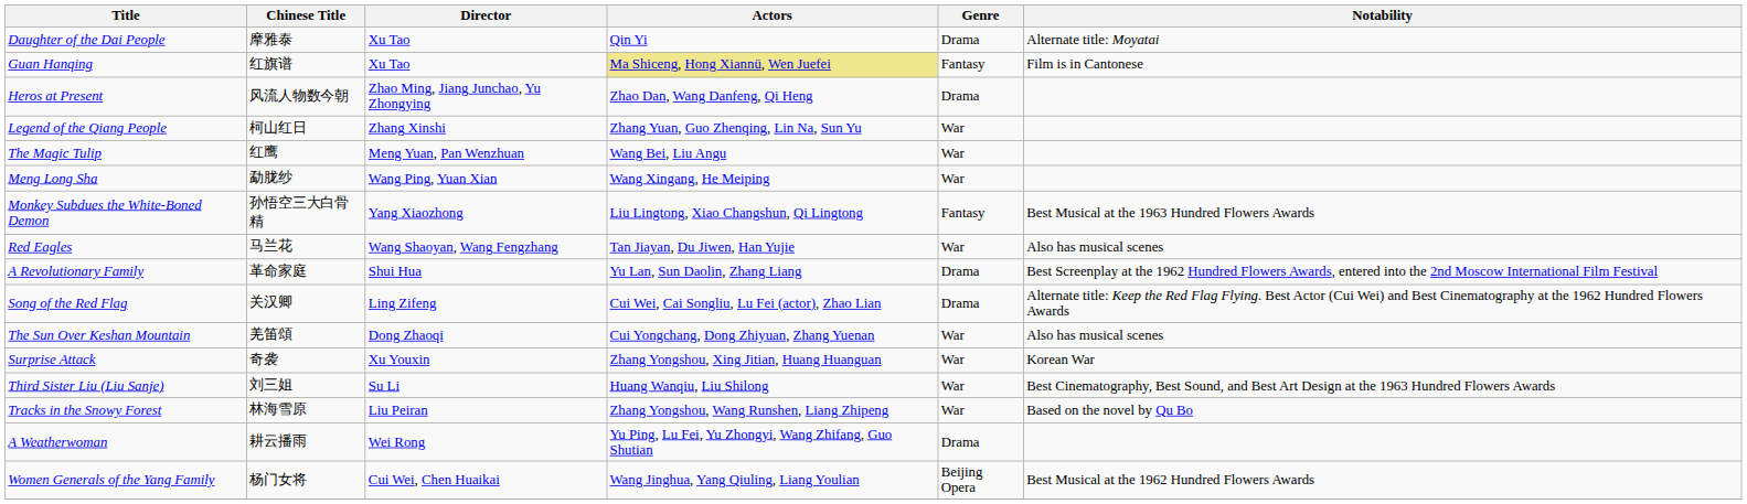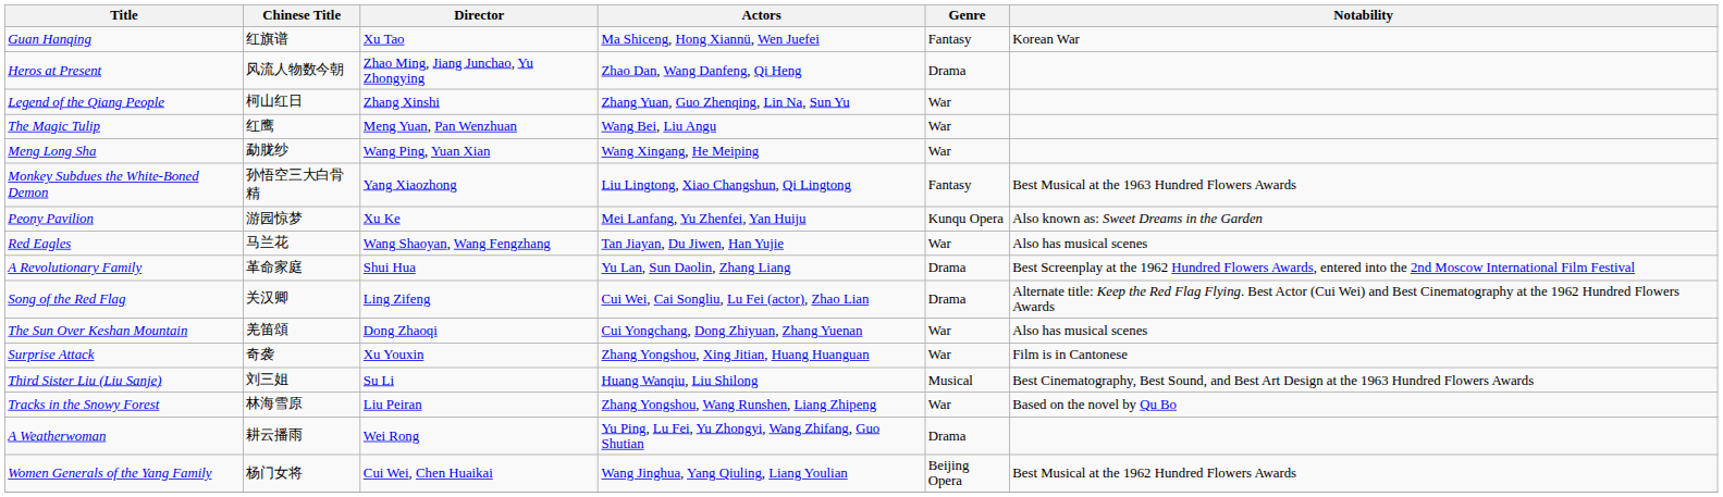 <table class="wikitable">
 <tr>
 <th>Title</th>
 <th>Chinese Title</th>
 <th>Director</th>
 <th>Actors</th>
 <th>Genre</th>
 <th>Notability</th>
 </tr>
 <tr>
-<td><em><a href='#'>Daughter of the Dai People</a></em></td>
-<td>摩雅泰</td>
-<td><a href='#'>Xu Tao</a></td>
-<td><a href='#'>Qin Yi</a></td>
-<td>Drama</td>
-<td>Alternate title: <em>Moyatai</em></td>
-</tr>
-<tr>
 <td><em><a href='#'>Guan Hanqing</a></em></td>
 <td>红旗谱</td>
 <td><a href='#'>Xu Tao</a></td>
-<td style="background: khaki;"><a href='#'>Ma Shiceng</a>, <a href='#'>Hong Xiannü</a>, <a href='#'>Wen Juefei</a></td>
+<td><a href='#'>Ma Shiceng</a>, <a href='#'>Hong Xiannü</a>, <a href='#'>Wen Juefei</a></td>
 <td>Fantasy</td>
-<td>Film is in Cantonese</td>
+<td>Korean War</td>
 </tr>
 <tr>
 <td><em><a href='#'>Heros at Present</a></em></td>
 <td>风流人物数今朝</td>
 <td><a href='#'>Zhao Ming</a>, <a href='#'>Jiang Junchao</a>, <a href='#'>Yu Zhongying</a></td>
 <td><a href='#'>Zhao Dan</a>, <a href='#'>Wang Danfeng</a>, <a href='#'>Qi Heng</a></td>
 <td>Drama</td>
 <td></td>
 </tr>
 <tr>
 <td><em><a href='#'>Legend of the Qiang People</a></em></td>
 <td>柯山红日</td>
 <td><a href='#'>Zhang Xinshi</a></td>
 <td><a href='#'>Zhang Yuan</a>, <a href='#'>Guo Zhenqing</a>, <a href='#'>Lin Na</a>, <a href='#'>Sun Yu</a></td>
 <td>War</td>
 <td></td>
 </tr>
 <tr>
 <td><em><a href='#'>The Magic Tulip</a></em></td>
 <td>红鹰</td>
 <td><a href='#'>Meng Yuan</a>, <a href='#'>Pan Wenzhuan</a></td>
 <td><a href='#'>Wang Bei</a>, <a href='#'>Liu Angu</a></td>
 <td>War</td>
 <td></td>
 </tr>
 <tr>
 <td><em><a href='#'>Meng Long Sha</a></em></td>
 <td>勐胧纱</td>
 <td><a href='#'>Wang Ping</a>, <a href='#'>Yuan Xian</a></td>
 <td><a href='#'>Wang Xingang</a>, <a href='#'>He Meiping</a></td>
 <td>War</td>
 <td></td>
 </tr>
 <tr>
 <td><em><a href='#'>Monkey Subdues the White-Boned Demon</a></em></td>
 <td>孙悟空三大白骨精</td>
 <td><a href='#'>Yang Xiaozhong</a></td>
 <td><a href='#'>Liu Lingtong</a>, <a href='#'>Xiao Changshun</a>, <a href='#'>Qi Lingtong</a></td>
 <td>Fantasy</td>
 <td>Best Musical at the 1963 Hundred Flowers Awards</td>
 </tr>
 <tr>
+<td><em><a href='#'>Peony Pavilion</a></em></td>
+<td>游园惊梦</td>
+<td><a href='#'>Xu Ke</a></td>
+<td><a href='#'>Mei Lanfang</a>, <a href='#'>Yu Zhenfei</a>, <a href='#'>Yan Huiju</a></td>
+<td>Kunqu Opera</td>
+<td>Also known as: <em>Sweet Dreams in the Garden</em></td>
+</tr>
+<tr>
 <td><em><a href='#'>Red Eagles</a></em></td>
 <td>马兰花</td>
 <td><a href='#'>Wang Shaoyan</a>, <a href='#'>Wang Fengzhang</a></td>
 <td><a href='#'>Tan Jiayan</a>, <a href='#'>Du Jiwen</a>, <a href='#'>Han Yujie</a></td>
 <td>War</td>
 <td>Also has musical scenes</td>
 </tr>
 <tr>
 <td><em><a href='#'>A Revolutionary Family</a></em></td>
 <td>革命家庭</td>
 <td><a href='#'>Shui Hua</a></td>
 <td><a href='#'>Yu Lan</a>, <a href='#'>Sun Daolin</a>, <a href='#'>Zhang Liang</a></td>
 <td>Drama</td>
 <td>Best Screenplay at the 1962 <a href='#'>Hundred Flowers Awards</a>, entered into the <a href='#'>2nd Moscow International Film Festival</a></td>
 </tr>
 <tr>
 <td><em><a href='#'>Song of the Red Flag</a></em></td>
 <td>关汉卿</td>
 <td><a href='#'>Ling Zifeng</a></td>
 <td><a href='#'>Cui Wei</a>, <a href='#'>Cai Songliu</a>, <a href='#'>Lu Fei (actor)</a>, <a href='#'>Zhao Lian</a></td>
 <td>Drama</td>
 <td>Alternate title: <em>Keep the Red Flag Flying</em>. Best Actor (Cui Wei) and Best Cinematography at the 1962 Hundred Flowers Awards</td>
 </tr>
 <tr>
 <td><em><a href='#'>The Sun Over Keshan Mountain</a></em></td>
 <td>羌笛頌</td>
 <td><a href='#'>Dong Zhaoqi</a></td>
 <td><a href='#'>Cui Yongchang</a>, <a href='#'>Dong Zhiyuan</a>, <a href='#'>Zhang Yuenan</a></td>
 <td>War</td>
 <td>Also has musical scenes</td>
 </tr>
 <tr>
 <td><em><a href='#'>Surprise Attack</a></em></td>
 <td>奇袭</td>
 <td><a href='#'>Xu Youxin</a></td>
 <td><a href='#'>Zhang Yongshou</a>, <a href='#'>Xing Jitian</a>, <a href='#'>Huang Huanguan</a></td>
 <td>War</td>
-<td>Korean War</td>
+<td>Film is in Cantonese</td>
 </tr>
 <tr>
 <td><em><a href='#'>Third Sister Liu (Liu Sanje)</a></em></td>
 <td>刘三姐</td>
 <td><a href='#'>Su Li</a></td>
 <td><a href='#'>Huang Wanqiu</a>, <a href='#'>Liu Shilong</a></td>
-<td>War</td>
+<td>Musical</td>
 <td>Best Cinematography, Best Sound, and Best Art Design at the 1963 Hundred Flowers Awards</td>
 </tr>
 <tr>
 <td><em><a href='#'>Tracks in the Snowy Forest</a></em></td>
 <td>林海雪原</td>
 <td><a href='#'>Liu Peiran</a></td>
 <td><a href='#'>Zhang Yongshou</a>, <a href='#'>Wang Runshen</a>, <a href='#'>Liang Zhipeng</a></td>
 <td>War</td>
 <td>Based on the novel by <a href='#'>Qu Bo</a></td>
 </tr>
 <tr>
 <td><em><a href='#'>A Weatherwoman</a></em></td>
 <td>耕云播雨</td>
 <td><a href='#'>Wei Rong</a></td>
 <td><a href='#'>Yu Ping</a>, <a href='#'>Lu Fei</a>, <a href='#'>Yu Zhongyi</a>, <a href='#'>Wang Zhifang</a>, <a href='#'>Guo Shutian</a></td>
 <td>Drama</td>
 <td></td>
 </tr>
 <tr>
 <td><em><a href='#'>Women Generals of the Yang Family</a></em></td>
 <td>杨门女将</td>
 <td><a href='#'>Cui Wei</a>, <a href='#'>Chen Huaikai</a></td>
 <td><a href='#'>Wang Jinghua</a>, <a href='#'>Yang Qiuling</a>, <a href='#'>Liang Youlian</a></td>
 <td>Beijing Opera</td>
 <td>Best Musical at the 1962 Hundred Flowers Awards</td>
 </tr>
 <tr>
 </tr>
 </table>
